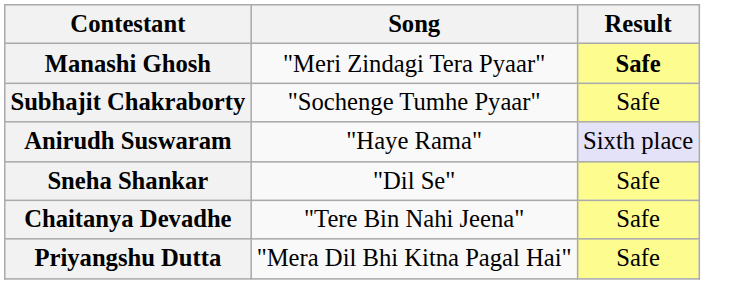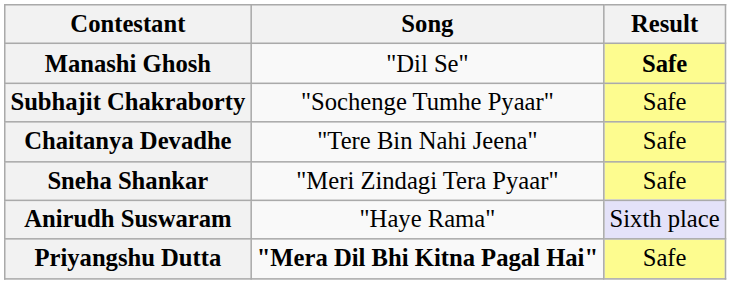 <table class="wikitable unsortable" style="text-align:center;">
 <tr>
 <th>Contestant</th>
 <th>Song</th>
 <th>Result</th>
 </tr>
 <tr>
 <th>Manashi Ghosh</th>
-<td>"Meri Zindagi Tera Pyaar"</td>
+<td>"Dil Se"</td>
 <td style="background:#FDFC8F;"><strong>Safe</strong></td>
 </tr>
 <tr>
 <th>Subhajit Chakraborty</th>
 <td>"Sochenge Tumhe Pyaar"</td>
 <td style="background:#FDFC8F;">Safe</td>
 </tr>
 <tr>
+<th>Chaitanya Devadhe</th>
+<td>"Tere Bin Nahi Jeena"</td>
+<td style="background:#FDFC8F;">Safe</td>
+</tr>
+<tr>
+<th>Sneha Shankar</th>
+<td>"Meri Zindagi Tera Pyaar"</td>
+<td style="background:#FDFC8F;">Safe</td>
+</tr>
+<tr>
 <th>Anirudh Suswaram</th>
 <td>"Haye Rama"</td>
 <td style="background:#E4E2F9;">Sixth place</td>
 </tr>
 <tr>
-<th>Sneha Shankar</th>
-<td>"Dil Se"</td>
-<td style="background:#FDFC8F;">Safe</td>
-</tr>
-<tr>
-<th>Chaitanya Devadhe</th>
-<td>"Tere Bin Nahi Jeena"</td>
-<td style="background:#FDFC8F;">Safe</td>
-</tr>
-<tr>
 <th>Priyangshu Dutta</th>
-<td>"Mera Dil Bhi Kitna Pagal Hai"</td>
+<td><strong>"Mera Dil Bhi Kitna Pagal Hai"</strong></td>
 <td style="background:#FDFC8F;">Safe</td>
 </tr>
 </table>
